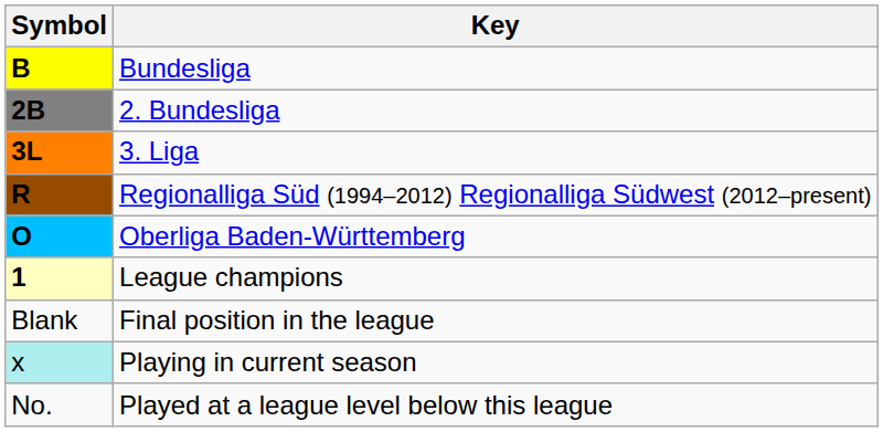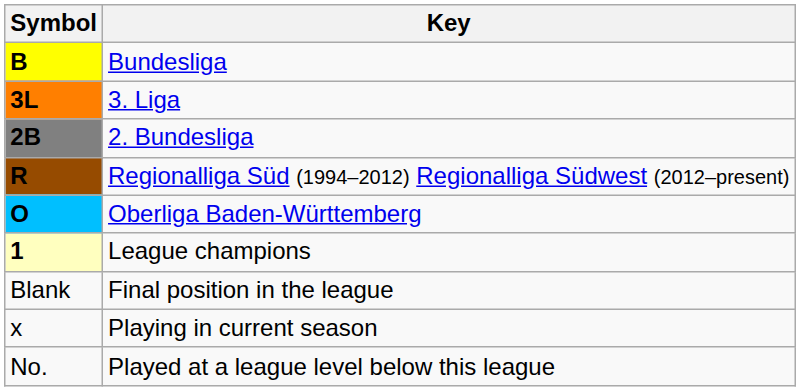 <table class="wikitable" align="center">
 <tr>
 <th>Symbol</th>
 <th>Key</th>
 </tr>
 <tr>
 <td style="background:#FFFF00"><strong>B</strong></td>
 <td><a href='#'>Bundesliga</a></td>
 </tr>
 <tr>
+<td style="background:#FF7F00"><strong>3L</strong></td>
+<td><a href='#'>3. Liga</a></td>
+</tr>
+<tr>
 <td style="background:#808080"><strong>2B</strong></td>
 <td><a href='#'>2. Bundesliga</a></td>
-</tr>
-<tr>
-<td style="background:#FF7F00"><strong>3L</strong></td>
-<td><a href='#'>3. Liga</a></td>
 </tr>
 <tr>
 <td style="background:#964B00"><strong>R</strong></td>
 <td><a href='#'>Regionalliga Süd</a> <small>(1994–2012)</small>  <a href='#'>Regionalliga Südwest</a> <small>(2012–present)</small></td>
 </tr>
 <tr>
 <td style="background:#00BFFF"><strong>O</strong></td>
 <td><a href='#'>Oberliga Baden-Württemberg</a></td>
 </tr>
 <tr>
 <td style="background:#ffffbf"><strong>1</strong></td>
 <td>League champions</td>
 </tr>
 <tr>
 <td>Blank</td>
 <td>Final position in the league</td>
 </tr>
 <tr>
-<td style="background: paleturquoise;">x</td>
+<td>x</td>
 <td>Playing in current season</td>
 </tr>
 <tr>
 <td>No.</td>
 <td>Played at a league level below this league</td>
 </tr>
 </table>
